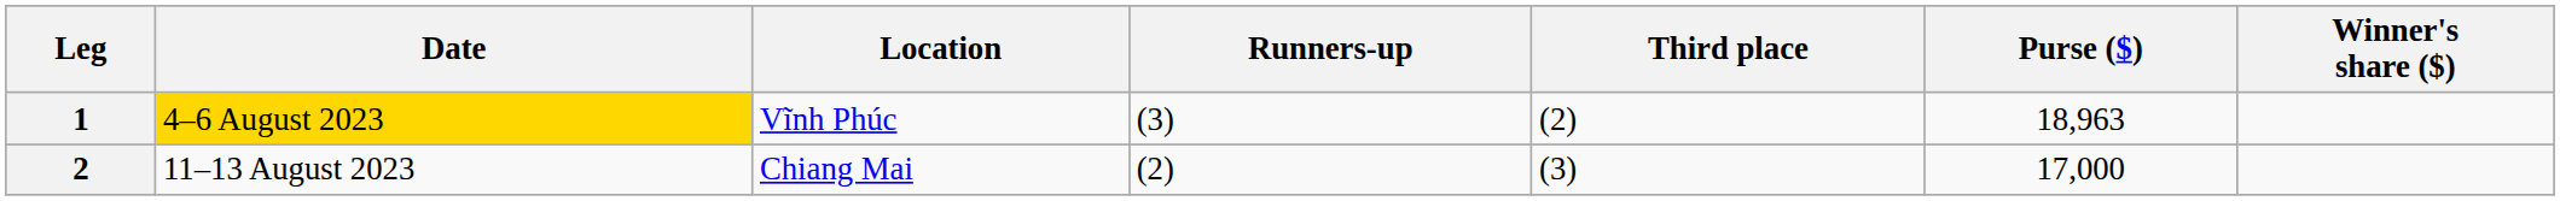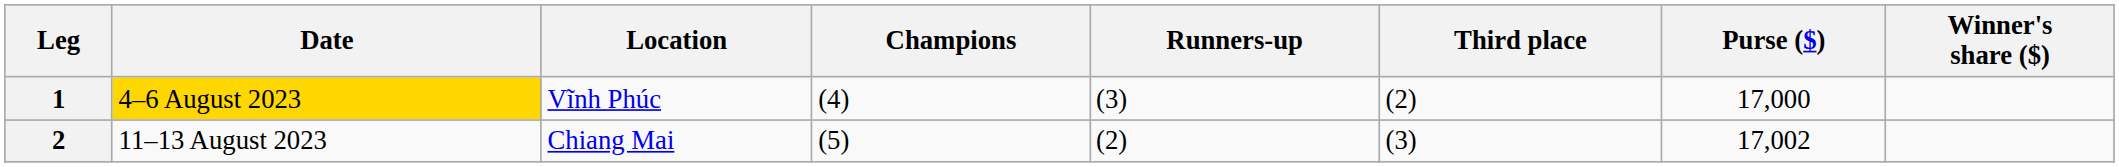 <table class="wikitable" style="width:100%">
 <tr>
 <th>Leg</th>
 <th>Date</th>
 <th>Location</th>
+<th>Champions</th>
 <th>Runners-up</th>
 <th>Third place</th>
 <th>Purse (<a href='#'>$</a>)</th>
 <th>Winner's<br>share ($)</th>
 </tr>
 <tr>
 <th>1</th>
 <td style="background: gold;">4–6 August 2023</td>
 <td> <a href='#'>Vĩnh Phúc</a></td>
+<td> (4)</td>
 <td> (3)</td>
 <td> (2)</td>
-<td align=center>18,963</td>
+<td align=center>17,000</td>
 <td align=center></td>
 </tr>
 <tr>
 <th>2</th>
 <td>11–13 August 2023</td>
 <td> <a href='#'>Chiang Mai</a></td>
+<td> (5)</td>
 <td> (2)</td>
 <td> (3)</td>
-<td align=center>17,000</td>
+<td align=center>17,002</td>
 <td align=center></td>
 </tr>
 </table>
